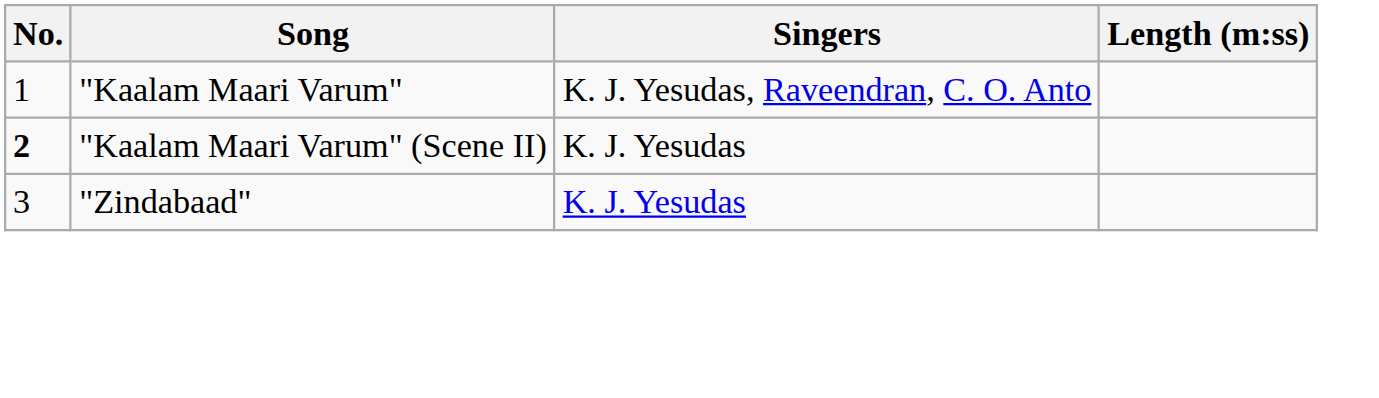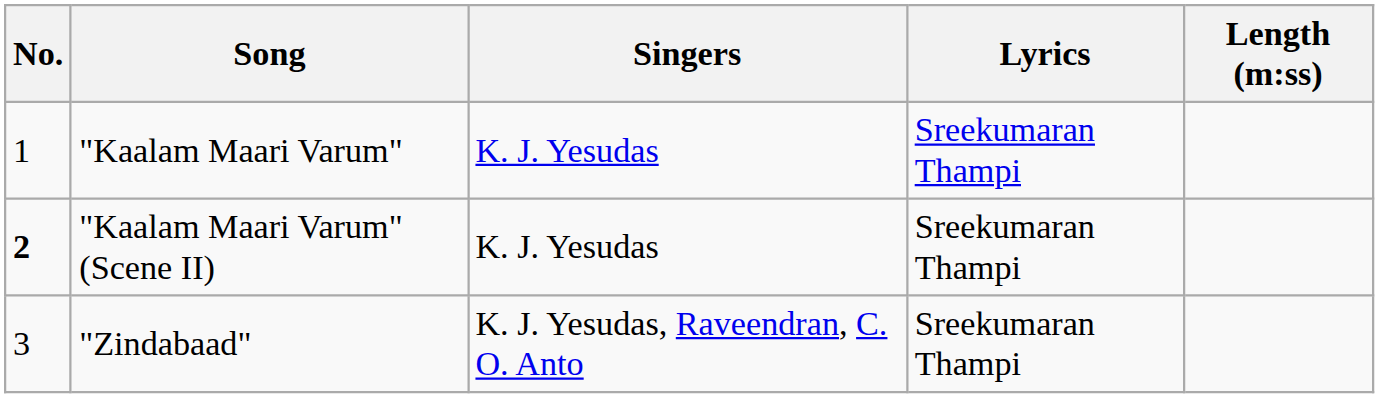 <table class="wikitable" style="font-size:95%;">
 <tr>
 <th>No.</th>
 <th>Song</th>
 <th>Singers</th>
+<th>Lyrics</th>
 <th>Length (m:ss)</th>
 </tr>
 <tr>
 <td>1</td>
 <td>"Kaalam Maari Varum"</td>
-<td>K. J. Yesudas, <a href='#'>Raveendran</a>, <a href='#'>C. O. Anto</a></td>
+<td><a href='#'>K. J. Yesudas</a></td>
+<td><a href='#'>Sreekumaran Thampi</a></td>
 <td></td>
 </tr>
 <tr>
 <td><strong>2</strong></td>
 <td>"Kaalam Maari Varum" (Scene II)</td>
 <td>K. J. Yesudas</td>
+<td>Sreekumaran Thampi</td>
 <td></td>
 </tr>
 <tr>
 <td>3</td>
 <td>"Zindabaad"</td>
-<td><a href='#'>K. J. Yesudas</a></td>
+<td>K. J. Yesudas, <a href='#'>Raveendran</a>, <a href='#'>C. O. Anto</a></td>
+<td>Sreekumaran Thampi</td>
 <td></td>
 </tr>
 </table>
